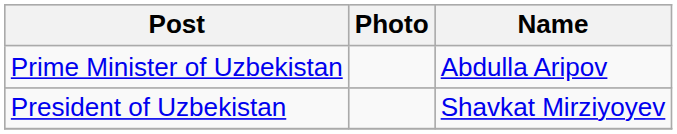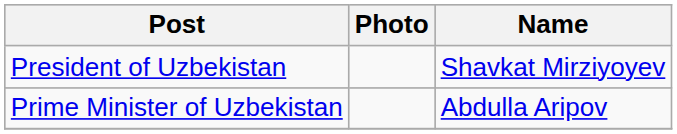 <table class="wikitable">
 <tr>
 <th>Post</th>
 <th>Photo</th>
 <th>Name</th>
 </tr>
 <tr>
+<td><a href='#'>President of Uzbekistan</a></td>
+<td></td>
+<td><a href='#'>Shavkat Mirziyoyev</a></td>
+</tr>
+<tr>
 <td><a href='#'>Prime Minister of Uzbekistan</a></td>
 <td></td>
 <td><a href='#'>Abdulla Aripov</a></td>
 </tr>
 <tr>
-<td><a href='#'>President of Uzbekistan</a></td>
-<td></td>
-<td><a href='#'>Shavkat Mirziyoyev</a></td>
-</tr>
-<tr>
 </tr>
 </table>
